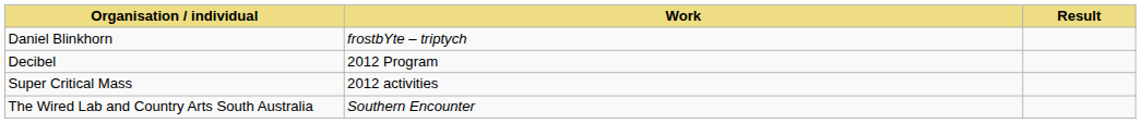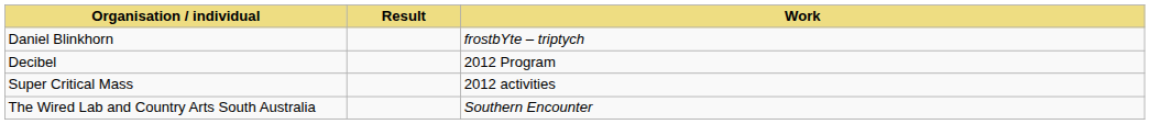 <table class="wikitable" width=100%>
 <tr>
 <th style="width:30%;background:#EEDD82;">Organisation / individual</th>
+<th style="width:10%;background:#EEDD82;">Result</th>
 <th style="width:60%;background:#EEDD82;">Work</th>
-<th style="width:10%;background:#EEDD82;">Result</th>
 </tr>
 <tr>
 <td>Daniel Blinkhorn</td>
+<td></td>
 <td><em>frostbYte – triptych</em></td>
-<td></td>
 </tr>
 <tr>
 <td>Decibel</td>
+<td></td>
 <td>2012 Program</td>
-<td></td>
 </tr>
 <tr>
 <td>Super Critical Mass</td>
+<td></td>
 <td>2012 activities</td>
-<td></td>
 </tr>
 <tr>
 <td>The Wired Lab and Country Arts South Australia</td>
+<td></td>
 <td><em>Southern Encounter</em></td>
-<td></td>
 </tr>
 </table>
